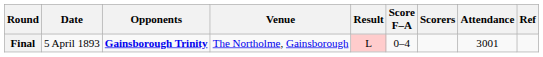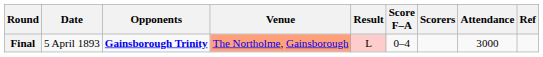 <table class="wikitable" style="text-align:center">
 <tr>
 <th scope="col">Round</th>
 <th scope="col">Date</th>
 <th scope="col">Opponents</th>
 <th scope="col">Venue</th>
 <th scope="col">Result</th>
 <th scope="col">Score<br>F–A</th>
 <th scope="col">Scorers</th>
 <th scope="col">Attendance</th>
 <th scope="col">Ref</th>
 </tr>
 <tr>
 <th scope="row">Final</th>
 <td align="left">5 April 1893</td>
 <td align="left"><strong><a href='#'>Gainsborough Trinity</a></strong></td>
-<td><a href='#'>The Northolme</a>, <a href='#'>Gainsborough</a></td>
+<td style="background: lightsalmon;"><a href='#'>The Northolme</a>, <a href='#'>Gainsborough</a></td>
 <td style=background:#fcc>L</td>
 <td>0–4</td>
 <td align="left"></td>
-<td>3001</td>
+<td>3000</td>
 <td></td>
 </tr>
 </table>
